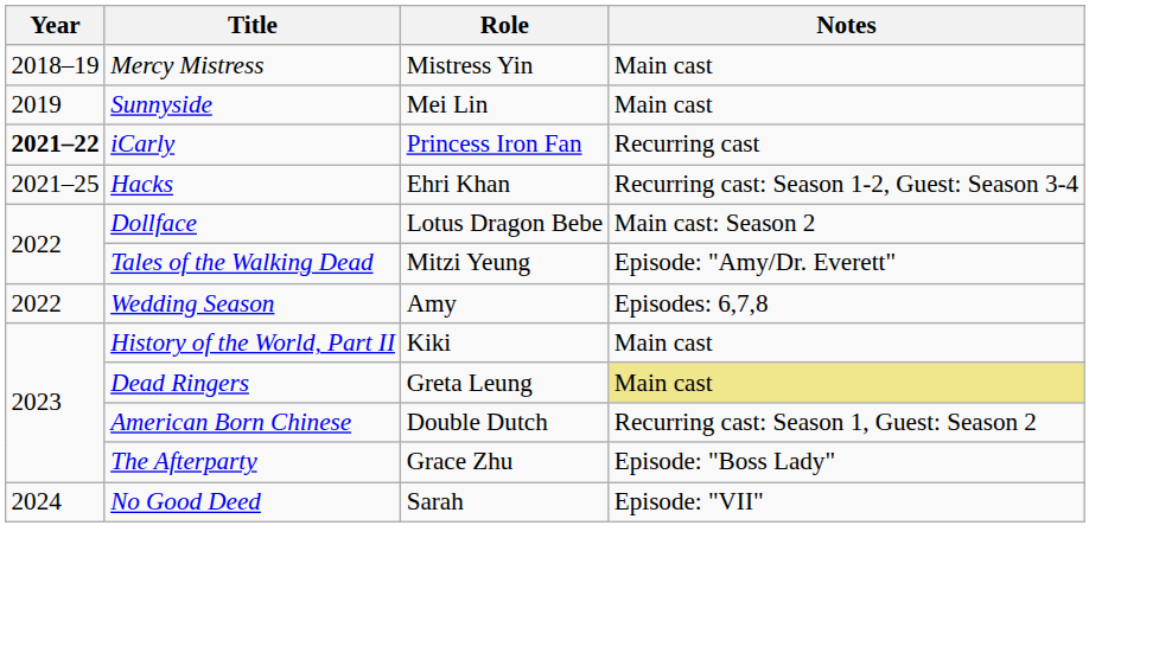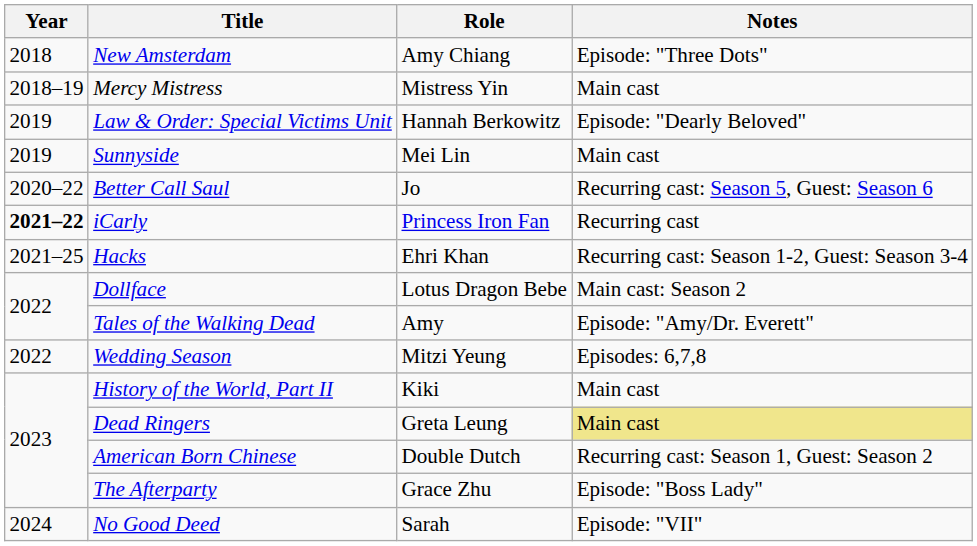 <table class="wikitable sortable">
 <tr>
 <th>Year</th>
 <th>Title</th>
 <th>Role</th>
 <th>Notes</th>
+</tr>
+<tr>
+<td>2018</td>
+<td><em><a href='#'>New Amsterdam</a></em></td>
+<td>Amy Chiang</td>
+<td>Episode: "Three Dots"</td>
 </tr>
 <tr>
 <td>2018–19</td>
 <td><em>Mercy Mistress</em></td>
 <td>Mistress Yin</td>
 <td>Main cast</td>
 </tr>
 <tr>
 <td>2019</td>
+<td><em><a href='#'>Law & Order: Special Victims Unit</a></em></td>
+<td>Hannah Berkowitz</td>
+<td>Episode: "Dearly Beloved"</td>
+</tr>
+<tr>
+<td>2019</td>
 <td><em><a href='#'>Sunnyside</a></em></td>
 <td>Mei Lin</td>
 <td>Main cast</td>
+</tr>
+<tr>
+<td>2020–22</td>
+<td><em><a href='#'>Better Call Saul</a></em></td>
+<td>Jo</td>
+<td>Recurring cast: <a href='#'>Season 5</a>, Guest: <a href='#'>Season 6</a></td>
 </tr>
 <tr>
 <td><strong>2021–22</strong></td>
 <td><em><a href='#'>iCarly</a></em></td>
 <td><a href='#'>Princess Iron Fan</a></td>
 <td>Recurring cast</td>
 </tr>
 <tr>
 <td>2021–25</td>
 <td><em><a href='#'>Hacks</a></em></td>
 <td>Ehri Khan</td>
 <td>Recurring cast: Season 1-2, Guest: Season 3-4</td>
 </tr>
 <tr>
 <td rowspan="2">2022</td>
 <td><em><a href='#'>Dollface</a></em></td>
 <td>Lotus Dragon Bebe</td>
 <td>Main cast: Season 2</td>
 </tr>
 <tr>
 <td><em><a href='#'>Tales of the Walking Dead</a></em></td>
-<td>Mitzi Yeung</td>
+<td>Amy</td>
 <td>Episode: "Amy/Dr. Everett"</td>
 </tr>
 <tr>
 <td>2022</td>
 <td><em><a href='#'>Wedding Season</a></em></td>
-<td>Amy</td>
+<td>Mitzi Yeung</td>
 <td>Episodes: 6,7,8</td>
 </tr>
 <tr>
 <td rowspan="4">2023</td>
 <td><em><a href='#'>History of the World, Part II</a></em></td>
 <td>Kiki</td>
 <td>Main cast</td>
 </tr>
 <tr>
 <td><em><a href='#'>Dead Ringers</a></em></td>
 <td>Greta Leung</td>
 <td style="background: khaki;">Main cast</td>
 </tr>
 <tr>
 <td><em><a href='#'>American Born Chinese</a></em></td>
 <td>Double Dutch</td>
 <td>Recurring cast: Season 1, Guest: Season 2</td>
 </tr>
 <tr>
 <td><em><a href='#'>The Afterparty</a></em></td>
 <td>Grace Zhu</td>
 <td>Episode: "Boss Lady"</td>
 </tr>
 <tr>
 <td>2024</td>
 <td><em><a href='#'>No Good Deed</a></em></td>
 <td>Sarah</td>
 <td>Episode: "VII"</td>
 </tr>
 </table>
